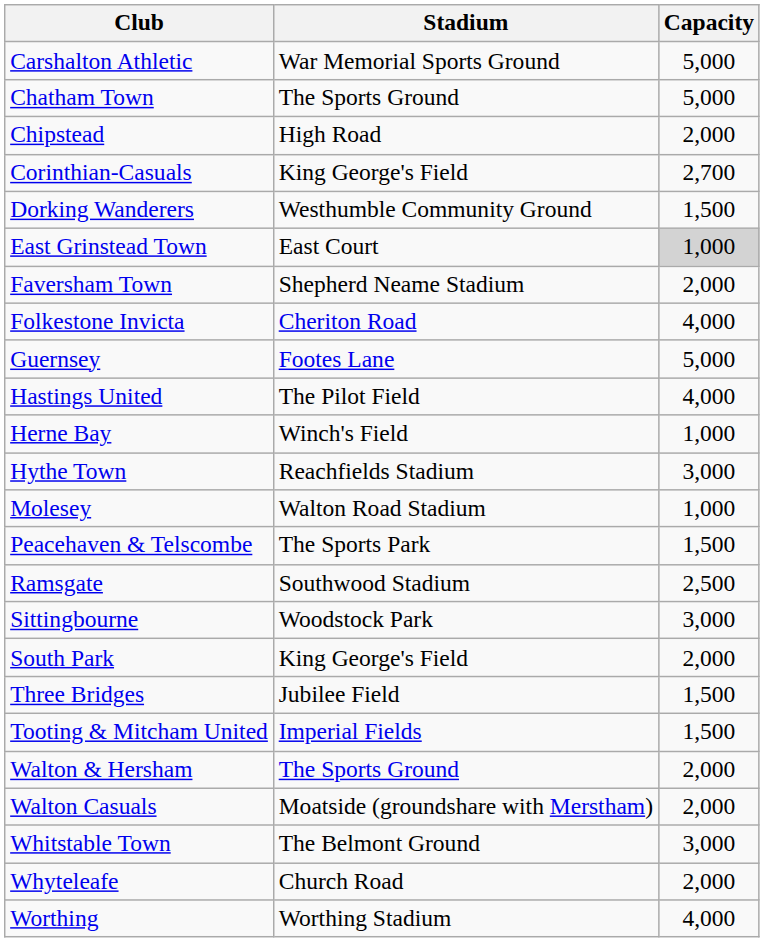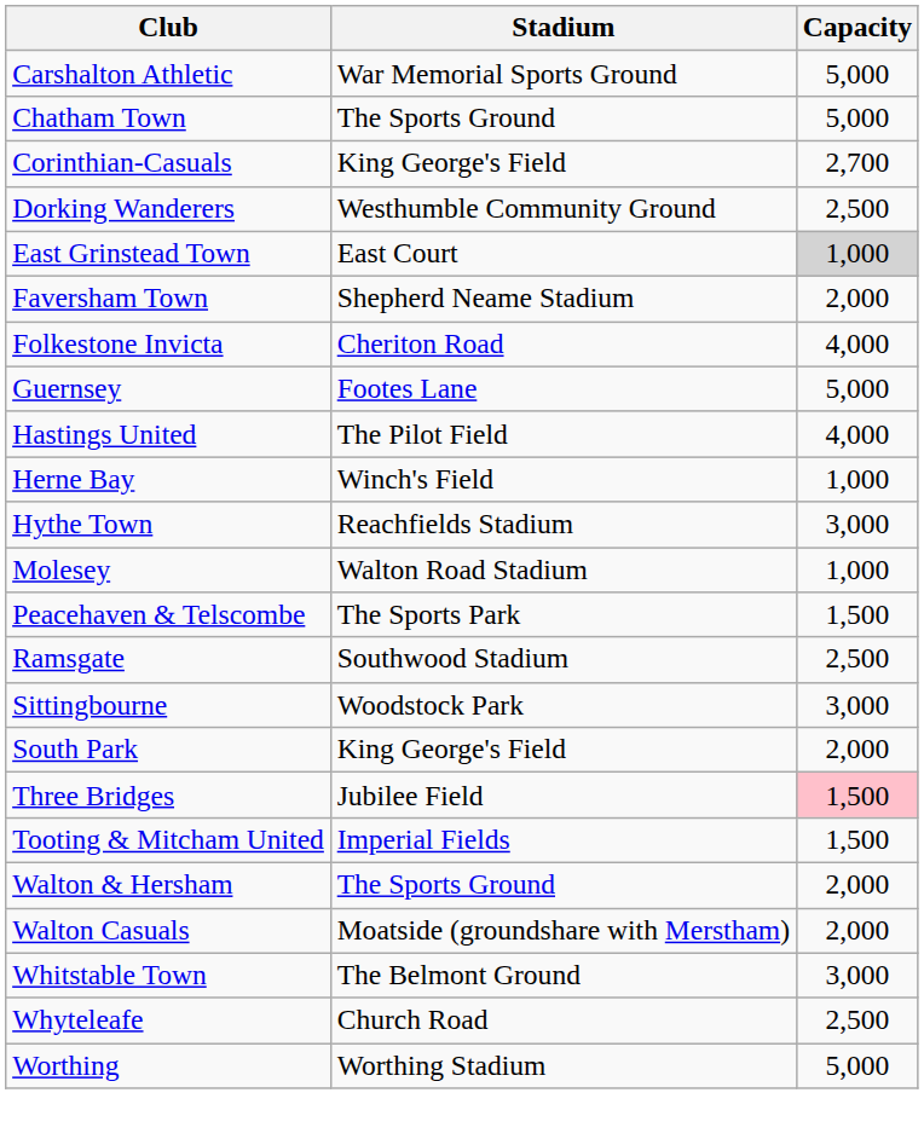 <table class="wikitable sortable">
 <tr>
 <th>Club</th>
 <th>Stadium</th>
 <th>Capacity</th>
 </tr>
 <tr>
 <td><a href='#'>Carshalton Athletic</a></td>
 <td>War Memorial Sports Ground</td>
 <td align="center">5,000</td>
 </tr>
 <tr>
 <td><a href='#'>Chatham Town</a></td>
 <td>The Sports Ground</td>
 <td align="center">5,000</td>
 </tr>
 <tr>
-<td><a href='#'>Chipstead</a></td>
-<td>High Road</td>
-<td align="center">2,000</td>
-</tr>
-<tr>
 <td><a href='#'>Corinthian-Casuals</a></td>
 <td>King George's Field</td>
 <td align="center">2,700</td>
 </tr>
 <tr>
 <td><a href='#'>Dorking Wanderers</a></td>
 <td>Westhumble Community Ground</td>
-<td align="center">1,500</td>
+<td align="center">2,500</td>
 </tr>
 <tr>
 <td><a href='#'>East Grinstead Town</a></td>
 <td>East Court</td>
 <td align="center" style="background: lightgrey;">1,000</td>
 </tr>
 <tr>
 <td><a href='#'>Faversham Town</a></td>
 <td>Shepherd Neame Stadium</td>
 <td align="center">2,000</td>
 </tr>
 <tr>
 <td><a href='#'>Folkestone Invicta</a></td>
 <td><a href='#'>Cheriton Road</a></td>
 <td align="center">4,000</td>
 </tr>
 <tr>
 <td><a href='#'>Guernsey</a></td>
 <td><a href='#'>Footes Lane</a></td>
 <td align=center>5,000</td>
 </tr>
 <tr>
 <td><a href='#'>Hastings United</a></td>
 <td>The Pilot Field</td>
 <td align=center>4,000</td>
 </tr>
 <tr>
 <td><a href='#'>Herne Bay</a></td>
 <td>Winch's Field</td>
 <td align="center">1,000</td>
 </tr>
 <tr>
 <td><a href='#'>Hythe Town</a></td>
 <td>Reachfields Stadium</td>
 <td align="center">3,000</td>
 </tr>
 <tr>
 <td><a href='#'>Molesey</a></td>
 <td>Walton Road Stadium</td>
 <td align="center">1,000</td>
 </tr>
 <tr>
 <td><a href='#'>Peacehaven & Telscombe</a></td>
 <td>The Sports Park</td>
 <td align="center">1,500</td>
 </tr>
 <tr>
 <td><a href='#'>Ramsgate</a></td>
 <td>Southwood Stadium</td>
 <td align="center">2,500</td>
 </tr>
 <tr>
 <td><a href='#'>Sittingbourne</a></td>
 <td>Woodstock Park</td>
 <td align="center">3,000</td>
 </tr>
 <tr>
 <td><a href='#'>South Park</a></td>
 <td>King George's Field</td>
 <td align="center">2,000</td>
 </tr>
 <tr>
 <td><a href='#'>Three Bridges</a></td>
 <td>Jubilee Field</td>
-<td align="center">1,500</td>
+<td align="center" style="background: pink;">1,500</td>
 </tr>
 <tr>
 <td><a href='#'>Tooting & Mitcham United</a></td>
 <td><a href='#'>Imperial Fields</a></td>
 <td align="center">1,500</td>
 </tr>
 <tr>
 <td><a href='#'>Walton & Hersham</a></td>
 <td><a href='#'>The Sports Ground</a></td>
 <td align="center">2,000</td>
 </tr>
 <tr>
 <td><a href='#'>Walton Casuals</a></td>
 <td>Moatside (groundshare with <a href='#'>Merstham</a>)</td>
 <td align="center">2,000</td>
 </tr>
 <tr>
 <td><a href='#'>Whitstable Town</a></td>
 <td>The Belmont Ground</td>
 <td align="center">3,000</td>
 </tr>
 <tr>
 <td><a href='#'>Whyteleafe</a></td>
 <td>Church Road</td>
-<td align="center">2,000</td>
+<td align="center">2,500</td>
 </tr>
 <tr>
 <td><a href='#'>Worthing</a></td>
 <td>Worthing Stadium</td>
-<td align="center">4,000</td>
+<td align="center">5,000</td>
 </tr>
 </table>
